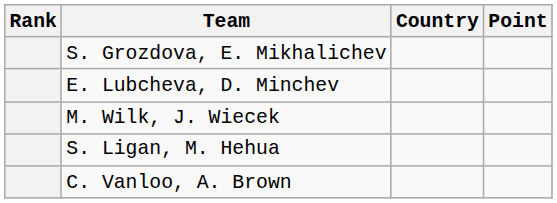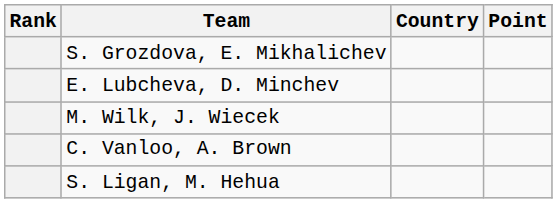 <table class="wikitable sortable">
 <tr>
 <th>Rank</th>
 <th>Team</th>
 <th>Country</th>
 <th>Point</th>
 </tr>
 <tr>
 <th></th>
 <td>S. Grozdova, E. Mikhalichev</td>
 <td></td>
 <td></td>
 </tr>
 <tr>
 <th></th>
 <td>E. Lubcheva, D. Minchev</td>
 <td></td>
 <td></td>
 </tr>
 <tr>
 <th></th>
 <td>M. Wilk, J. Wiecek</td>
 <td></td>
 <td></td>
 </tr>
 <tr>
 <th></th>
-<td>S. Ligan, M. Hehua</td>
+<td>C. Vanloo, A. Brown</td>
 <td></td>
 <td></td>
 </tr>
 <tr>
 <th></th>
-<td>C. Vanloo, A. Brown</td>
+<td>S. Ligan, M. Hehua</td>
 <td></td>
 <td></td>
 </tr>
 </table>
